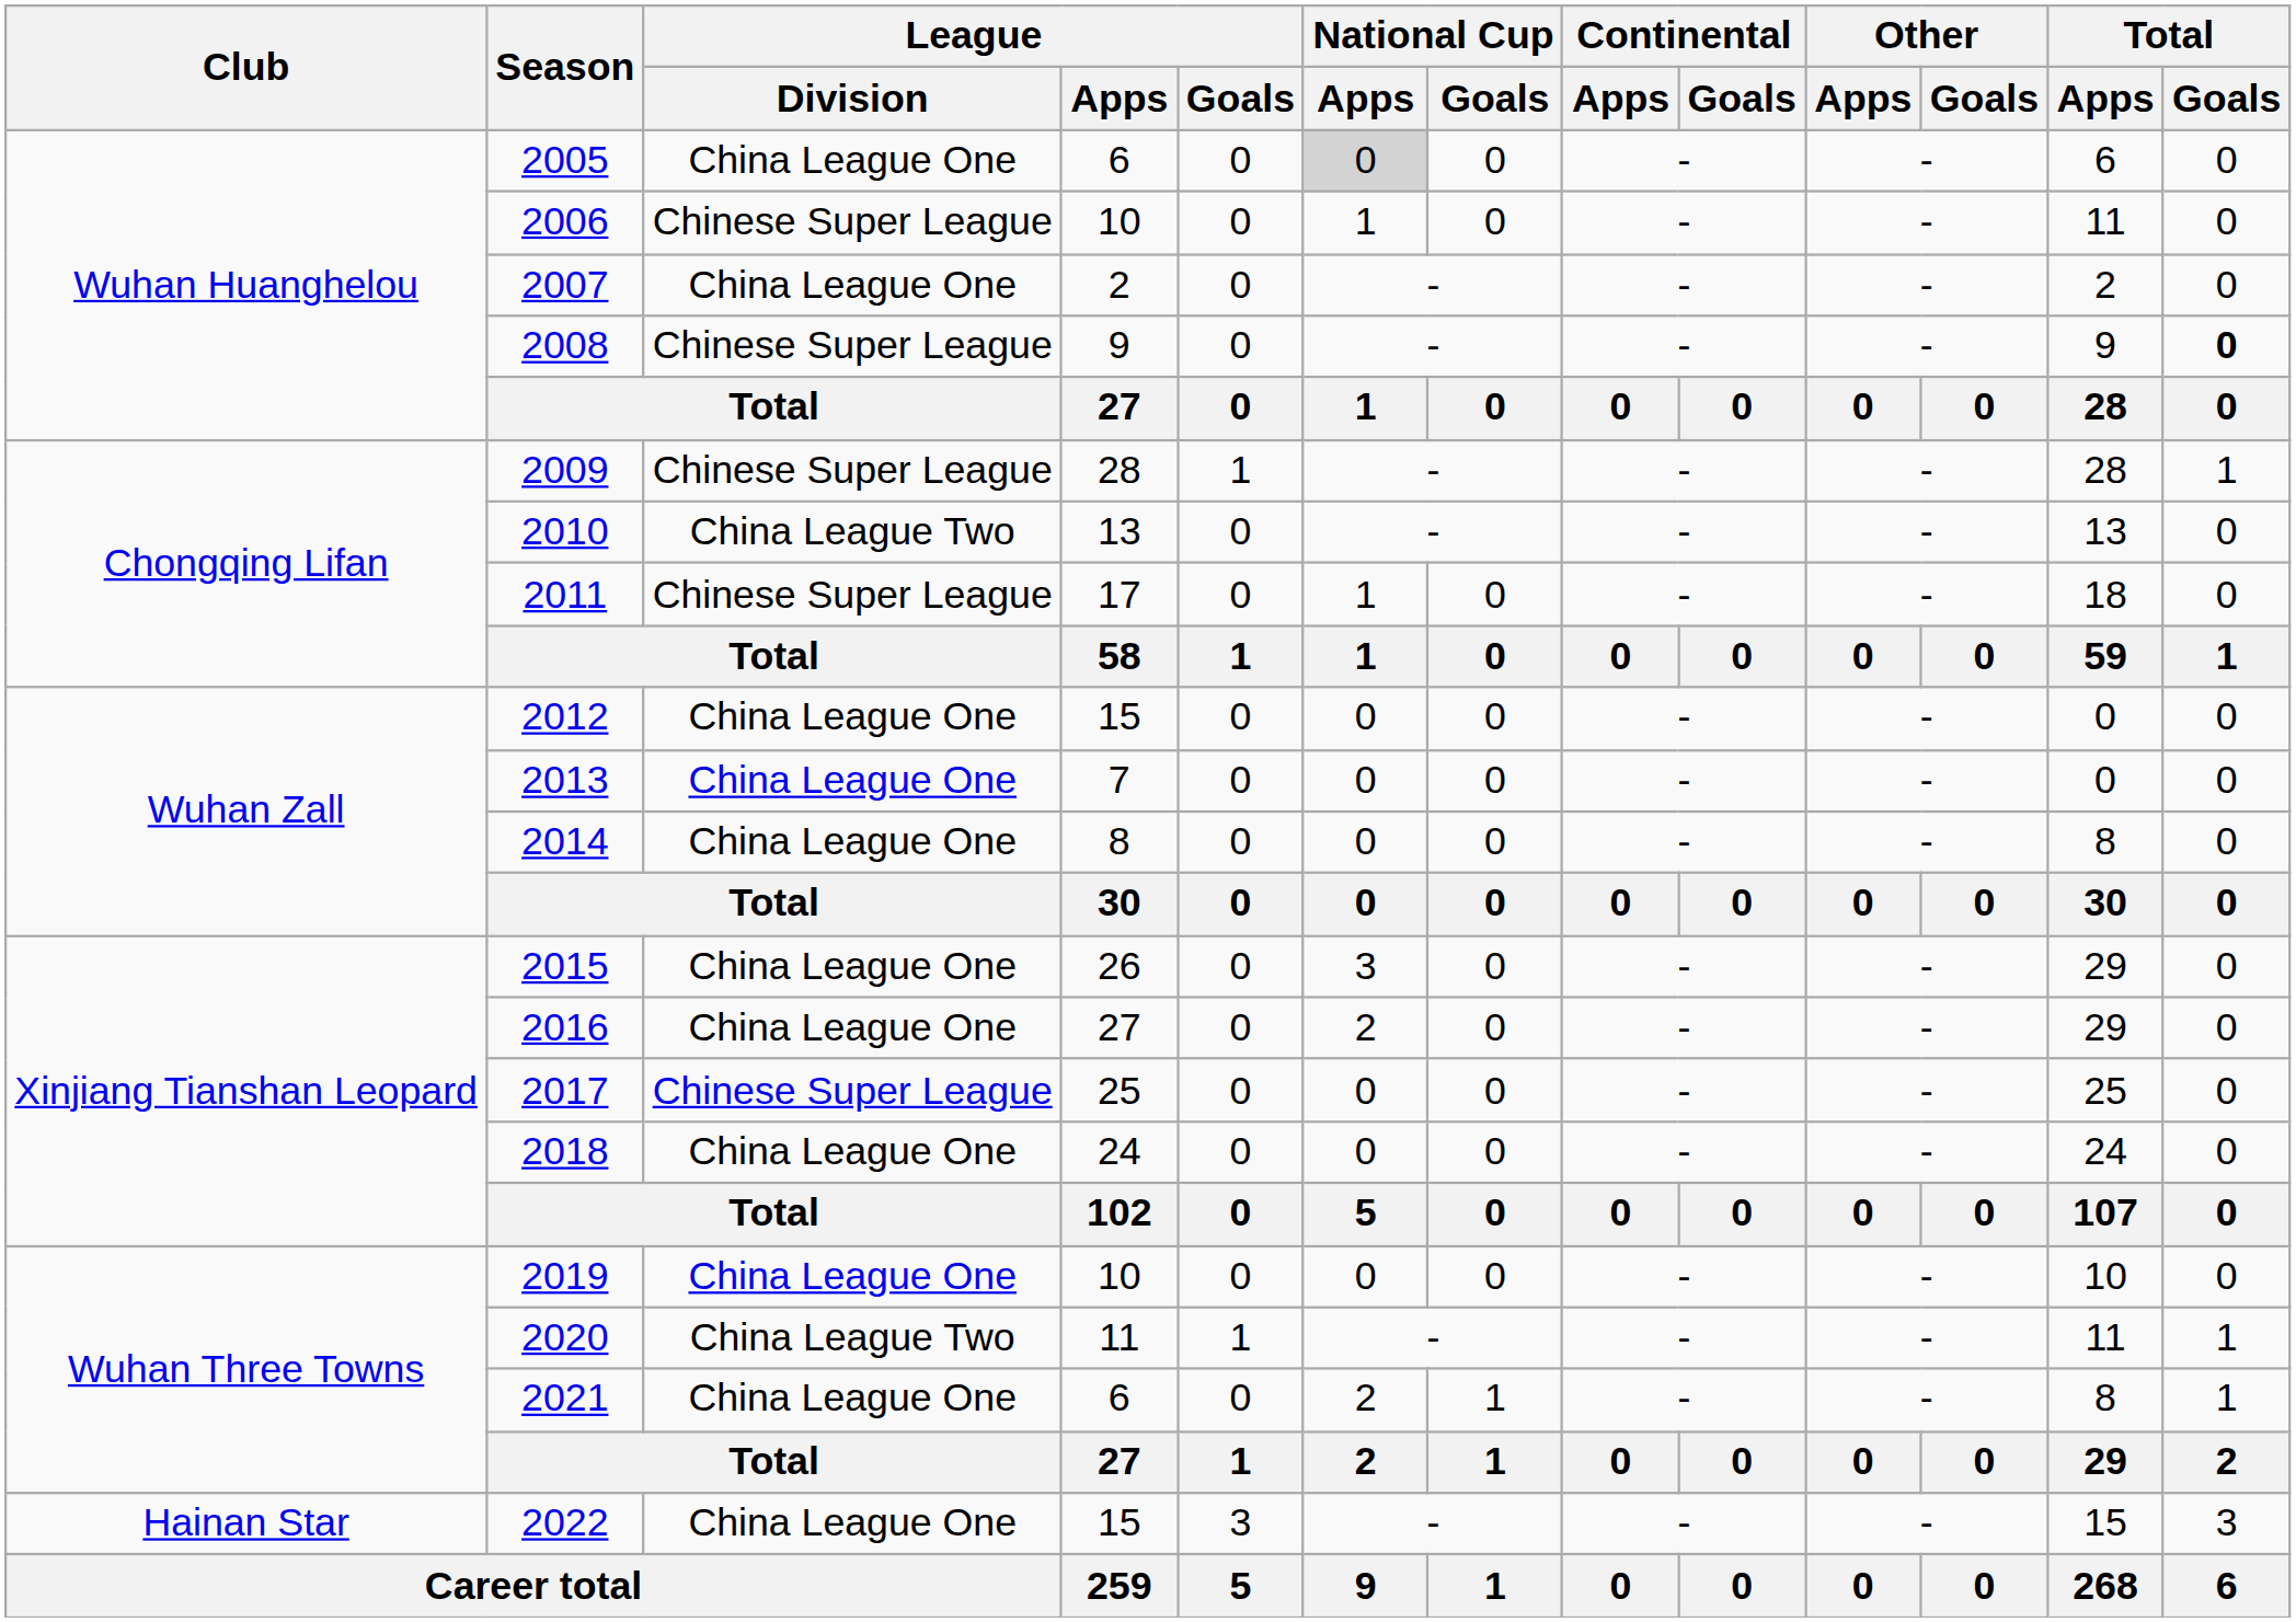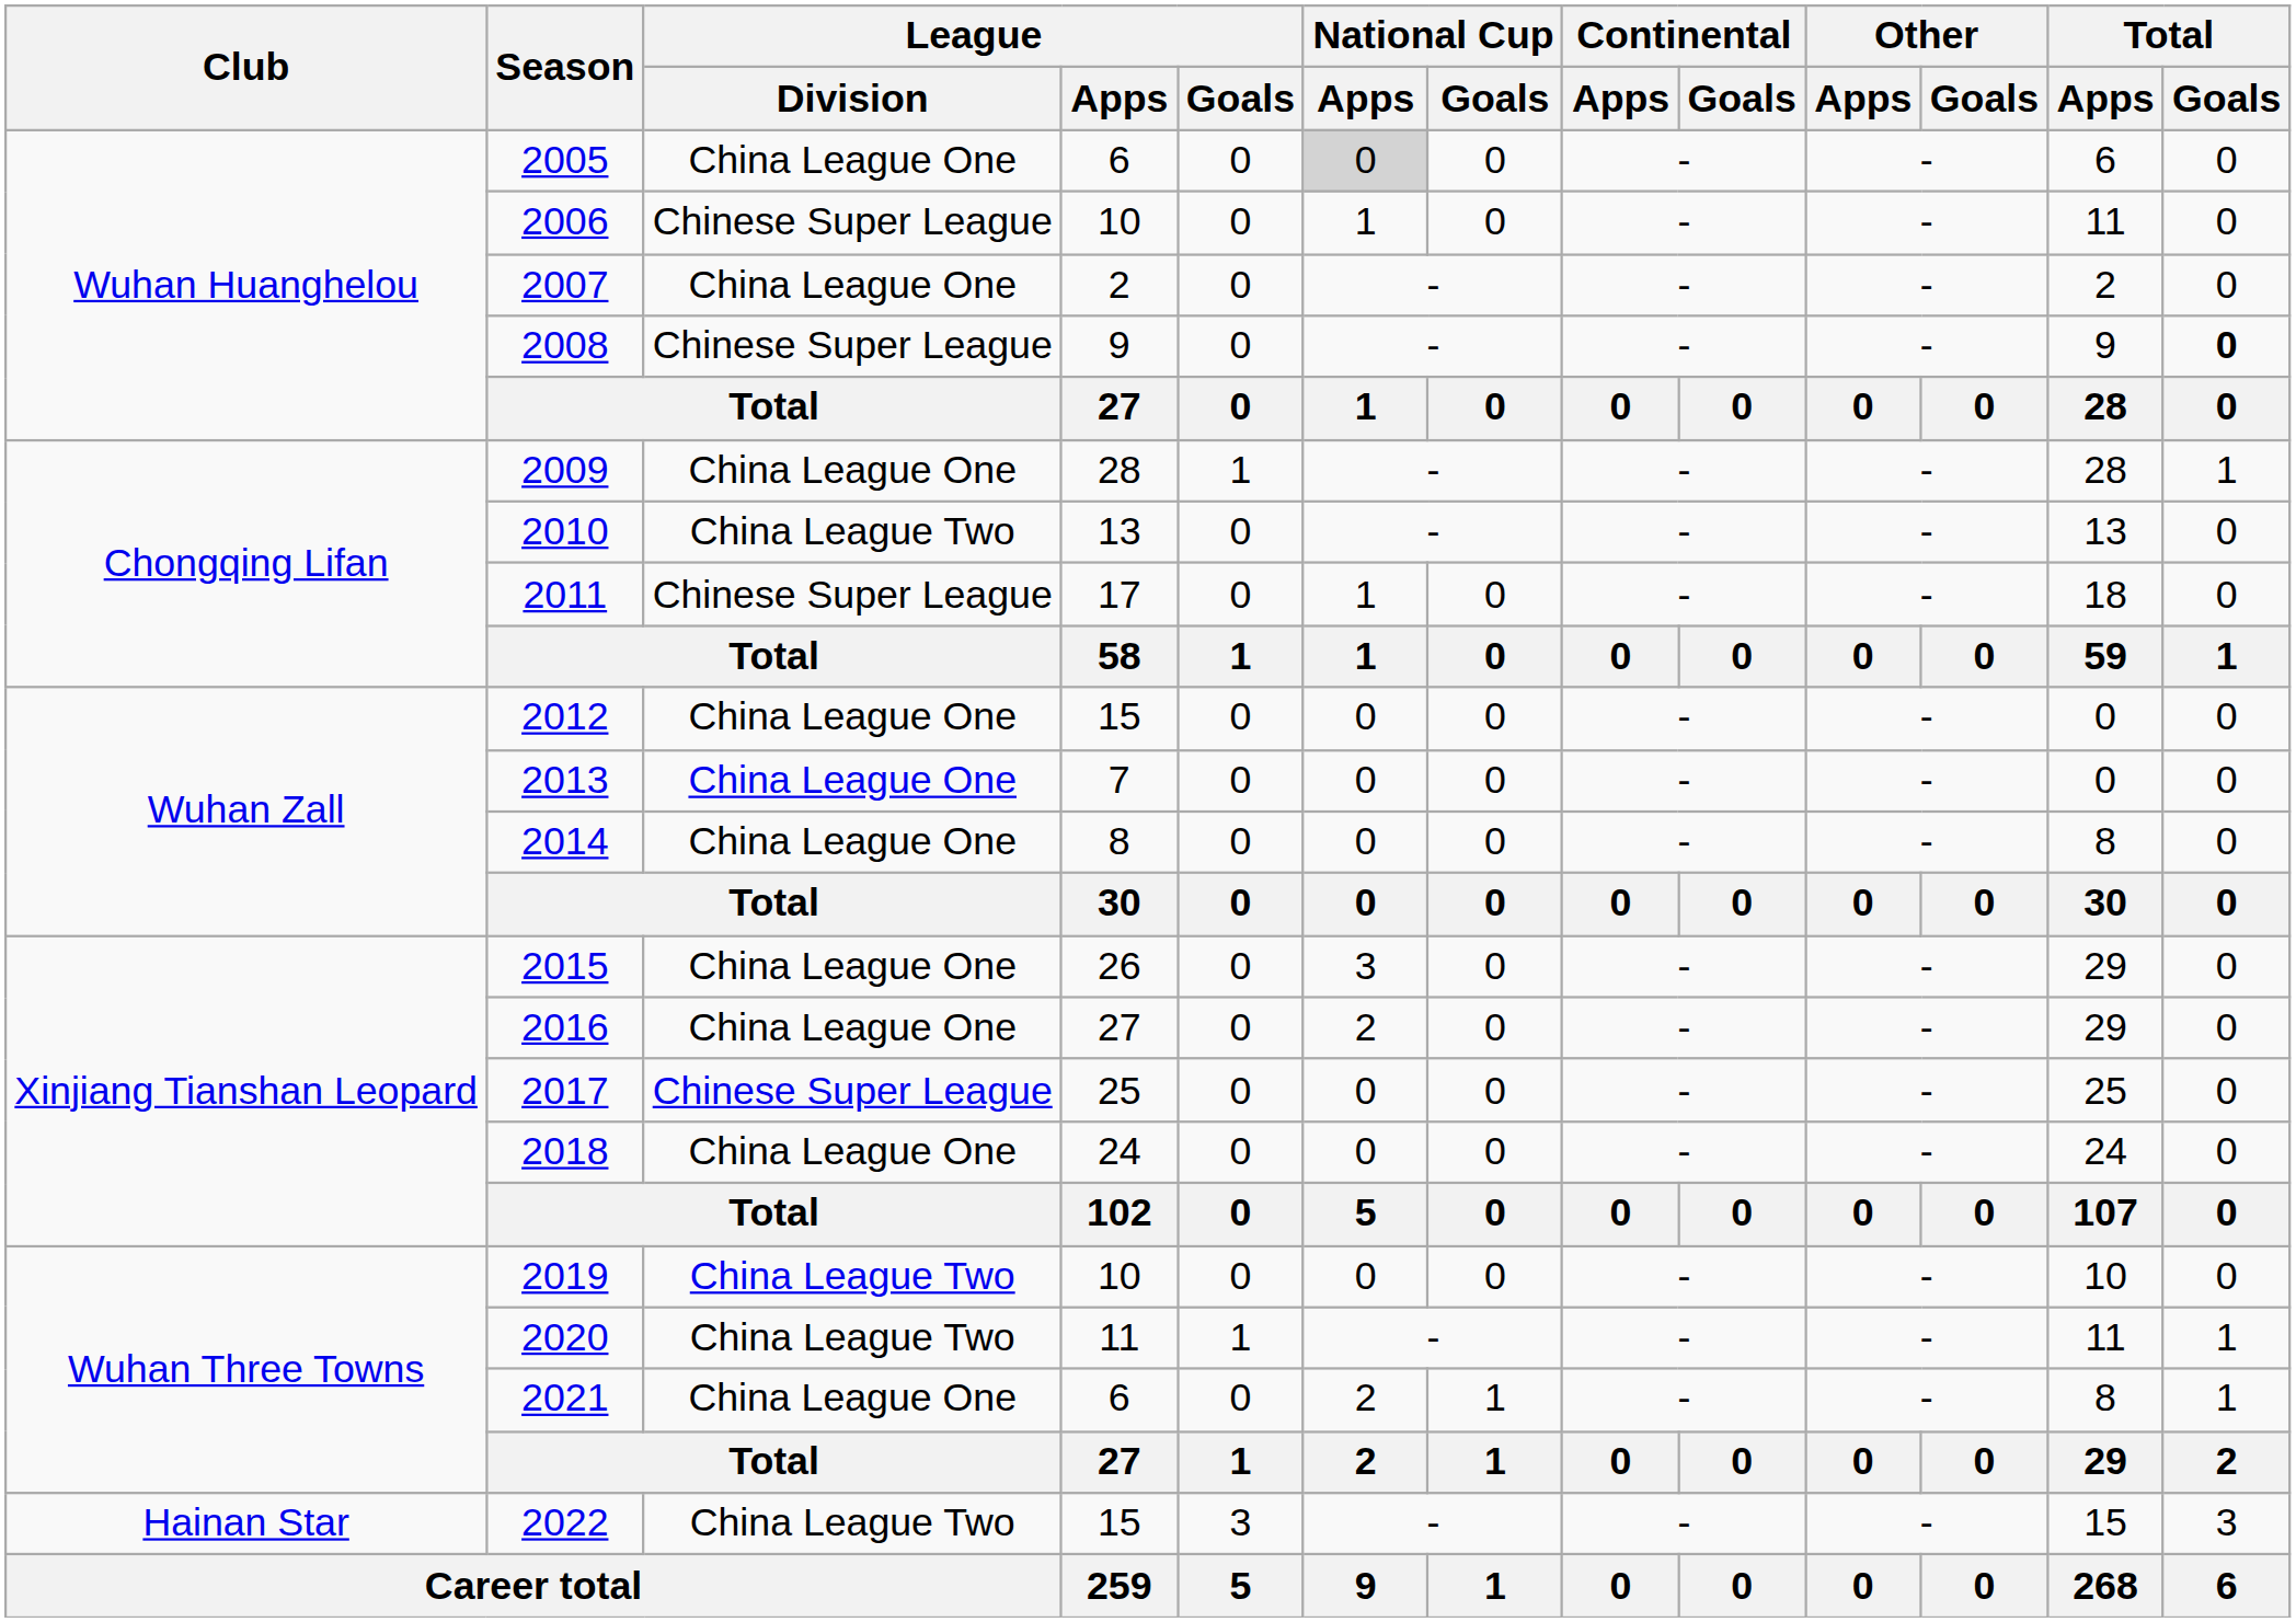 <table class="wikitable" style="text-align: center">
 <tr>
 <th rowspan="2">Club</th>
 <th rowspan="2">Season</th>
 <th colspan="3">League</th>
 <th colspan="2">National Cup</th>
 <th colspan="2">Continental</th>
 <th colspan="2">Other</th>
 <th colspan="2">Total</th>
 </tr>
 <tr>
 <th>Division</th>
 <th>Apps</th>
 <th>Goals</th>
 <th>Apps</th>
 <th>Goals</th>
 <th>Apps</th>
 <th>Goals</th>
 <th>Apps</th>
 <th>Goals</th>
 <th>Apps</th>
 <th>Goals</th>
 </tr>
 <tr>
 <td rowspan=5><a href='#'>Wuhan Huanghelou</a></td>
 <td><a href='#'>2005</a></td>
 <td>China League One</td>
 <td>6</td>
 <td>0</td>
 <td style="background: lightgrey;">0</td>
 <td>0</td>
 <td colspan="2">-</td>
 <td colspan="2">-</td>
 <td>6</td>
 <td>0</td>
 </tr>
 <tr>
 <td><a href='#'>2006</a></td>
 <td>Chinese Super League</td>
 <td>10</td>
 <td>0</td>
 <td>1</td>
 <td>0</td>
 <td colspan="2">-</td>
 <td colspan="2">-</td>
 <td>11</td>
 <td>0</td>
 </tr>
 <tr>
 <td><a href='#'>2007</a></td>
 <td>China League One</td>
 <td>2</td>
 <td>0</td>
 <td colspan="2">-</td>
 <td colspan="2">-</td>
 <td colspan="2">-</td>
 <td>2</td>
 <td>0</td>
 </tr>
 <tr>
 <td><a href='#'>2008</a></td>
 <td>Chinese Super League</td>
 <td>9</td>
 <td>0</td>
 <td colspan="2">-</td>
 <td colspan="2">-</td>
 <td colspan="2">-</td>
 <td>9</td>
 <td><strong>0</strong></td>
 </tr>
 <tr>
 <th colspan="2"><strong>Total</strong></th>
 <th>27</th>
 <th>0</th>
 <th>1</th>
 <th>0</th>
 <th>0</th>
 <th>0</th>
 <th>0</th>
 <th>0</th>
 <th>28</th>
 <th>0</th>
 </tr>
 <tr>
 <td rowspan=4><a href='#'>Chongqing Lifan</a></td>
 <td><a href='#'>2009</a></td>
-<td>Chinese Super League</td>
+<td>China League One</td>
 <td>28</td>
 <td>1</td>
 <td colspan="2">-</td>
 <td colspan="2">-</td>
 <td colspan="2">-</td>
 <td>28</td>
 <td>1</td>
 </tr>
 <tr>
 <td><a href='#'>2010</a></td>
 <td>China League Two</td>
 <td>13</td>
 <td>0</td>
 <td colspan="2">-</td>
 <td colspan="2">-</td>
 <td colspan="2">-</td>
 <td>13</td>
 <td>0</td>
 </tr>
 <tr>
 <td><a href='#'>2011</a></td>
 <td>Chinese Super League</td>
 <td>17</td>
 <td>0</td>
 <td>1</td>
 <td>0</td>
 <td colspan="2">-</td>
 <td colspan="2">-</td>
 <td>18</td>
 <td>0</td>
 </tr>
 <tr>
 <th colspan="2"><strong>Total</strong></th>
 <th>58</th>
 <th>1</th>
 <th>1</th>
 <th>0</th>
 <th>0</th>
 <th>0</th>
 <th>0</th>
 <th>0</th>
 <th>59</th>
 <th>1</th>
 </tr>
 <tr>
 <td rowspan=4><a href='#'>Wuhan Zall</a></td>
 <td><a href='#'>2012</a></td>
 <td>China League One</td>
 <td>15</td>
 <td>0</td>
 <td>0</td>
 <td>0</td>
 <td colspan="2">-</td>
 <td colspan="2">-</td>
 <td>0</td>
 <td>0</td>
 </tr>
 <tr>
 <td><a href='#'>2013</a></td>
 <td><a href='#'>China League One</a></td>
 <td>7</td>
 <td>0</td>
 <td>0</td>
 <td>0</td>
 <td colspan="2">-</td>
 <td colspan="2">-</td>
 <td>0</td>
 <td>0</td>
 </tr>
 <tr>
 <td><a href='#'>2014</a></td>
 <td>China League One</td>
 <td>8</td>
 <td>0</td>
 <td>0</td>
 <td>0</td>
 <td colspan="2">-</td>
 <td colspan="2">-</td>
 <td>8</td>
 <td>0</td>
 </tr>
 <tr>
 <th colspan="2"><strong>Total</strong></th>
 <th>30</th>
 <th>0</th>
 <th>0</th>
 <th>0</th>
 <th>0</th>
 <th>0</th>
 <th>0</th>
 <th>0</th>
 <th>30</th>
 <th>0</th>
 </tr>
 <tr>
 <td rowspan=5><a href='#'>Xinjiang Tianshan Leopard</a></td>
 <td><a href='#'>2015</a></td>
 <td>China League One</td>
 <td>26</td>
 <td>0</td>
 <td>3</td>
 <td>0</td>
 <td colspan="2">-</td>
 <td colspan="2">-</td>
 <td>29</td>
 <td>0</td>
 </tr>
 <tr>
 <td><a href='#'>2016</a></td>
 <td>China League One</td>
 <td>27</td>
 <td>0</td>
 <td>2</td>
 <td>0</td>
 <td colspan="2">-</td>
 <td colspan="2">-</td>
 <td>29</td>
 <td>0</td>
 </tr>
 <tr>
 <td><a href='#'>2017</a></td>
 <td><a href='#'>Chinese Super League</a></td>
 <td>25</td>
 <td>0</td>
 <td>0</td>
 <td>0</td>
 <td colspan="2">-</td>
 <td colspan="2">-</td>
 <td>25</td>
 <td>0</td>
 </tr>
 <tr>
 <td><a href='#'>2018</a></td>
 <td>China League One</td>
 <td>24</td>
 <td>0</td>
 <td>0</td>
 <td>0</td>
 <td colspan="2">-</td>
 <td colspan="2">-</td>
 <td>24</td>
 <td>0</td>
 </tr>
 <tr>
 <th colspan="2"><strong>Total</strong></th>
 <th>102</th>
 <th>0</th>
 <th>5</th>
 <th>0</th>
 <th>0</th>
 <th>0</th>
 <th>0</th>
 <th>0</th>
 <th>107</th>
 <th>0</th>
 </tr>
 <tr>
 <td rowspan=4><a href='#'>Wuhan Three Towns</a></td>
 <td><a href='#'>2019</a></td>
-<td><a href='#'>China League One</a></td>
+<td><a href='#'>China League Two</a></td>
 <td>10</td>
 <td>0</td>
 <td>0</td>
 <td>0</td>
 <td colspan="2">-</td>
 <td colspan="2">-</td>
 <td>10</td>
 <td>0</td>
 </tr>
 <tr>
 <td><a href='#'>2020</a></td>
 <td>China League Two</td>
 <td>11</td>
 <td>1</td>
 <td colspan="2">-</td>
 <td colspan="2">-</td>
 <td colspan="2">-</td>
 <td>11</td>
 <td>1</td>
 </tr>
 <tr>
 <td><a href='#'>2021</a></td>
 <td>China League One</td>
 <td>6</td>
 <td>0</td>
 <td>2</td>
 <td>1</td>
 <td colspan="2">-</td>
 <td colspan="2">-</td>
 <td>8</td>
 <td>1</td>
 </tr>
 <tr>
 <th colspan="2"><strong>Total</strong></th>
 <th>27</th>
 <th>1</th>
 <th>2</th>
 <th>1</th>
 <th>0</th>
 <th>0</th>
 <th>0</th>
 <th>0</th>
 <th>29</th>
 <th>2</th>
 </tr>
 <tr>
 <td><a href='#'>Hainan Star</a></td>
 <td><a href='#'>2022</a></td>
-<td>China League One</td>
+<td>China League Two</td>
 <td>15</td>
 <td>3</td>
 <td colspan="2">-</td>
 <td colspan="2">-</td>
 <td colspan="2">-</td>
 <td>15</td>
 <td>3</td>
 </tr>
 <tr>
 <th colspan=3>Career total</th>
 <th>259</th>
 <th>5</th>
 <th>9</th>
 <th>1</th>
 <th>0</th>
 <th>0</th>
 <th>0</th>
 <th>0</th>
 <th>268</th>
 <th>6</th>
 </tr>
 </table>
